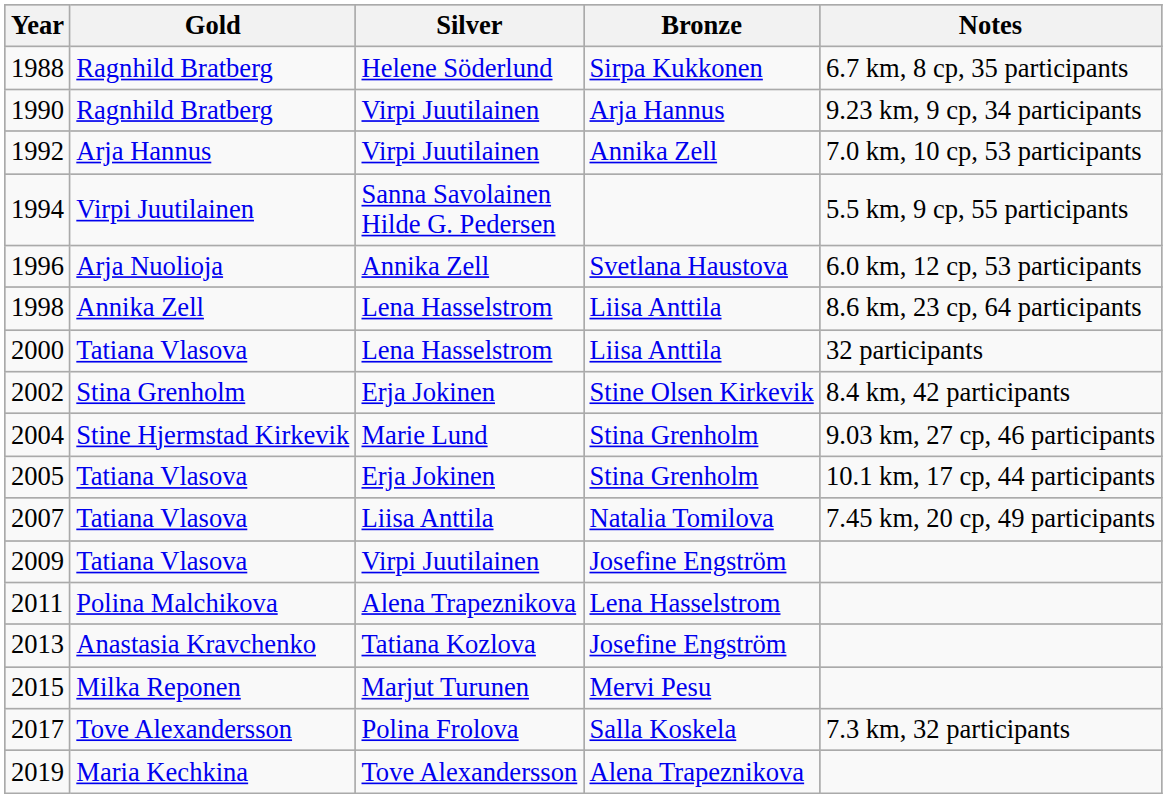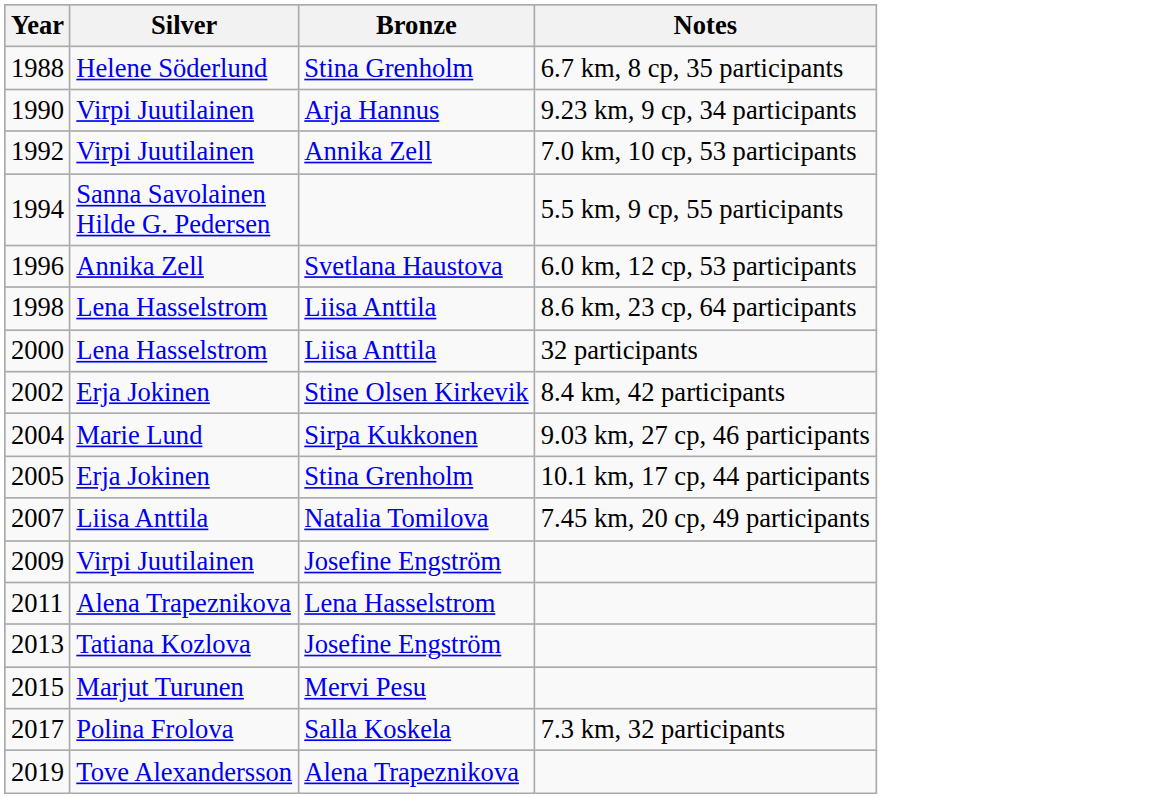 <table class="wikitable">
 <tr>
 <th>Year</th>
-<th>Gold</th>
 <th>Silver</th>
 <th>Bronze</th>
 <th>Notes</th>
 </tr>
 <tr>
 <td>1988</td>
-<td> <a href='#'>Ragnhild Bratberg</a></td>
 <td> <a href='#'>Helene Söderlund</a></td>
-<td> <a href='#'>Sirpa Kukkonen</a></td>
+<td> <a href='#'>Stina Grenholm</a></td>
 <td>6.7 km, 8 cp,  35 participants</td>
 </tr>
 <tr>
 <td>1990</td>
-<td> <a href='#'>Ragnhild Bratberg</a></td>
 <td> <a href='#'>Virpi Juutilainen</a></td>
 <td> <a href='#'>Arja Hannus</a></td>
 <td>9.23 km, 9 cp,  34 participants</td>
 </tr>
 <tr>
 <td>1992</td>
-<td> <a href='#'>Arja Hannus</a></td>
 <td> <a href='#'>Virpi Juutilainen</a></td>
 <td> <a href='#'>Annika Zell</a></td>
 <td>7.0 km, 10 cp,  53 participants</td>
 </tr>
 <tr>
 <td>1994</td>
-<td> <a href='#'>Virpi Juutilainen</a></td>
 <td> <a href='#'>Sanna Savolainen</a> <br>  <a href='#'>Hilde G. Pedersen</a></td>
 <td> </td>
 <td>5.5 km, 9 cp,  55 participants</td>
 </tr>
 <tr>
 <td>1996</td>
-<td> <a href='#'>Arja Nuolioja</a></td>
 <td> <a href='#'>Annika Zell</a></td>
 <td> <a href='#'>Svetlana Haustova</a></td>
 <td>6.0 km, 12 cp,  53 participants</td>
 </tr>
 <tr>
 <td>1998</td>
-<td> <a href='#'>Annika Zell</a></td>
 <td> <a href='#'>Lena Hasselstrom</a></td>
 <td> <a href='#'>Liisa Anttila</a></td>
 <td>8.6 km, 23 cp,  64 participants</td>
 </tr>
 <tr>
 <td>2000</td>
-<td> <a href='#'>Tatiana Vlasova</a></td>
 <td> <a href='#'>Lena Hasselstrom</a></td>
 <td> <a href='#'>Liisa Anttila</a></td>
 <td>32 participants</td>
 </tr>
 <tr>
 <td>2002</td>
-<td> <a href='#'>Stina Grenholm</a></td>
 <td> <a href='#'>Erja Jokinen</a></td>
 <td> <a href='#'>Stine Olsen Kirkevik</a></td>
 <td>8.4 km, 42 participants</td>
 </tr>
 <tr>
 <td>2004</td>
-<td> <a href='#'>Stine Hjermstad Kirkevik</a></td>
 <td> <a href='#'>Marie Lund</a></td>
-<td> <a href='#'>Stina Grenholm</a></td>
+<td> <a href='#'>Sirpa Kukkonen</a></td>
 <td>9.03 km, 27 cp,  46 participants</td>
 </tr>
 <tr>
 <td>2005</td>
-<td> <a href='#'>Tatiana Vlasova</a></td>
 <td> <a href='#'>Erja Jokinen</a></td>
 <td> <a href='#'>Stina Grenholm</a></td>
 <td>10.1 km, 17 cp,  44 participants</td>
 </tr>
 <tr>
 <td>2007</td>
-<td> <a href='#'>Tatiana Vlasova</a></td>
 <td> <a href='#'>Liisa Anttila</a></td>
 <td> <a href='#'>Natalia Tomilova</a></td>
 <td>7.45 km, 20 cp,  49 participants</td>
 </tr>
 <tr>
 <td>2009</td>
-<td> <a href='#'>Tatiana Vlasova</a></td>
 <td> <a href='#'>Virpi Juutilainen</a></td>
 <td> <a href='#'>Josefine Engström</a></td>
 <td></td>
 </tr>
 <tr>
 <td>2011</td>
-<td> <a href='#'>Polina Malchikova</a></td>
 <td> <a href='#'>Alena Trapeznikova</a></td>
 <td> <a href='#'>Lena Hasselstrom</a></td>
 <td></td>
 </tr>
 <tr>
 <td>2013</td>
-<td> <a href='#'>Anastasia Kravchenko</a></td>
 <td> <a href='#'>Tatiana Kozlova</a></td>
 <td> <a href='#'>Josefine Engström</a></td>
 <td></td>
 </tr>
 <tr>
 <td>2015</td>
-<td> <a href='#'>Milka Reponen</a></td>
 <td> <a href='#'>Marjut Turunen</a></td>
 <td> <a href='#'>Mervi Pesu</a></td>
 <td></td>
 </tr>
 <tr>
 <td>2017 </td>
-<td> <a href='#'>Tove Alexandersson</a></td>
 <td> <a href='#'>Polina Frolova</a></td>
 <td> <a href='#'>Salla Koskela</a></td>
 <td>7.3 km, 32 participants</td>
 </tr>
 <tr>
 <td>2019</td>
-<td> <a href='#'>Maria Kechkina</a></td>
 <td> <a href='#'>Tove Alexandersson</a></td>
 <td> <a href='#'>Alena Trapeznikova</a></td>
 <td></td>
 </tr>
 </table>
